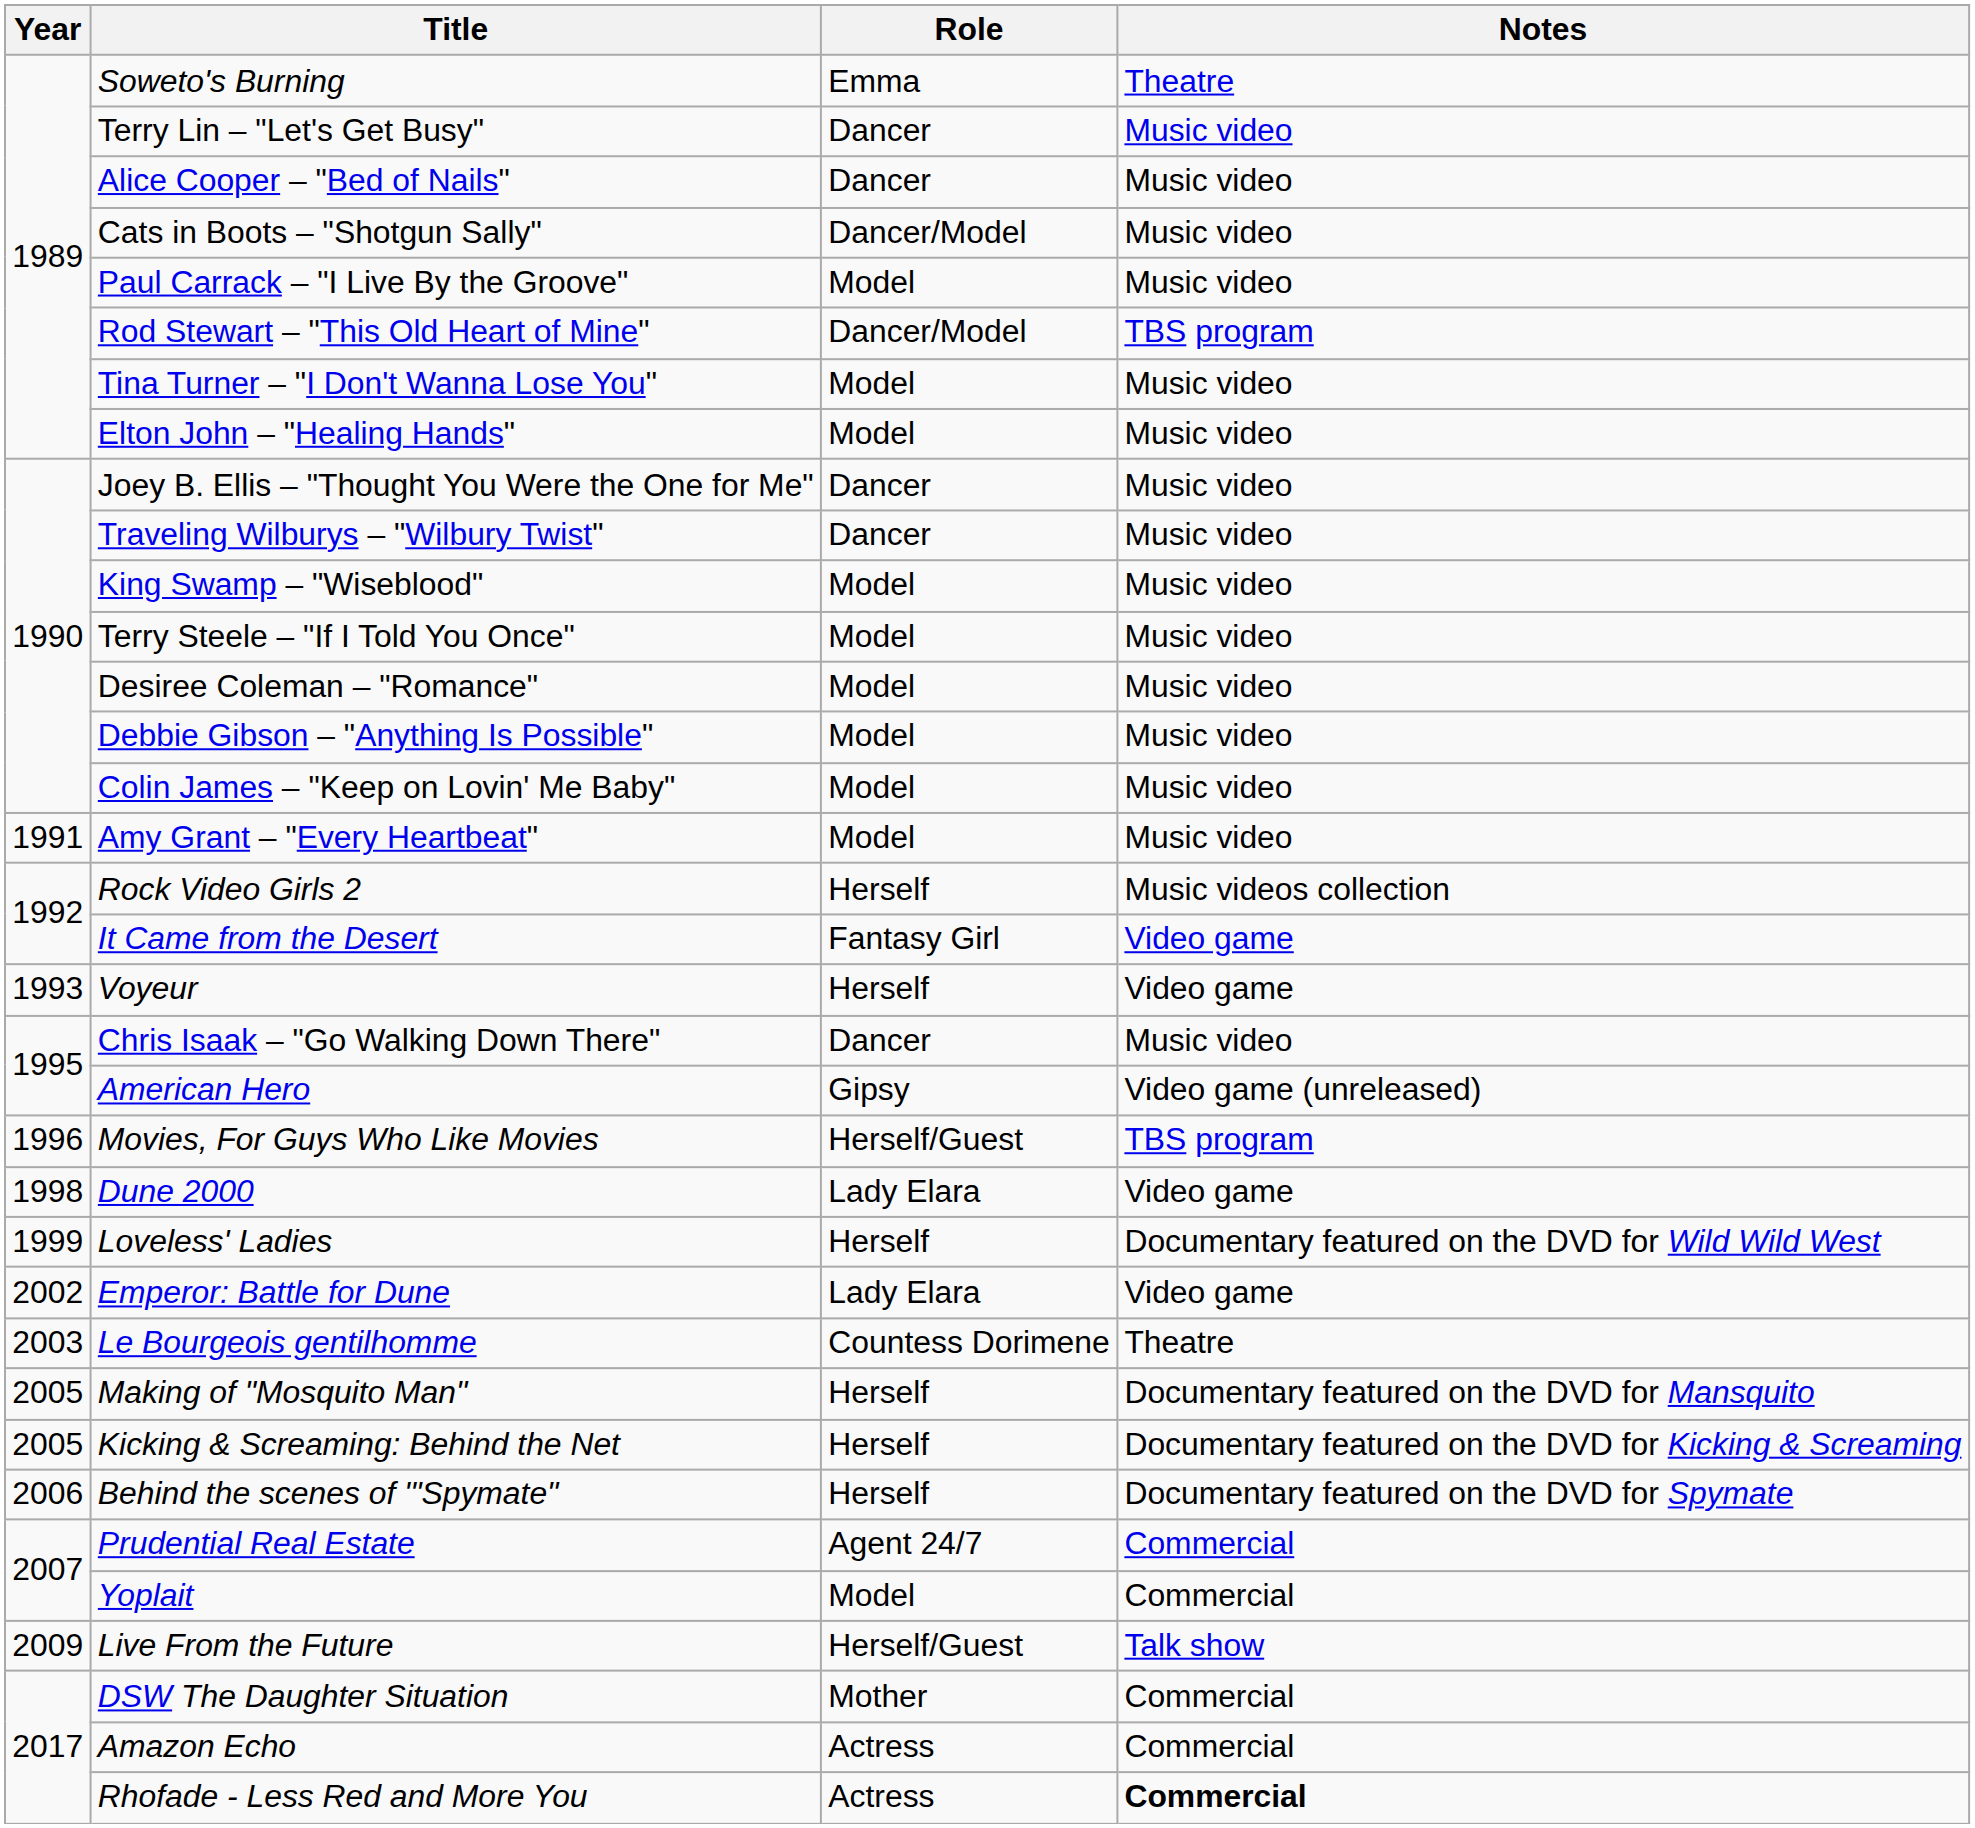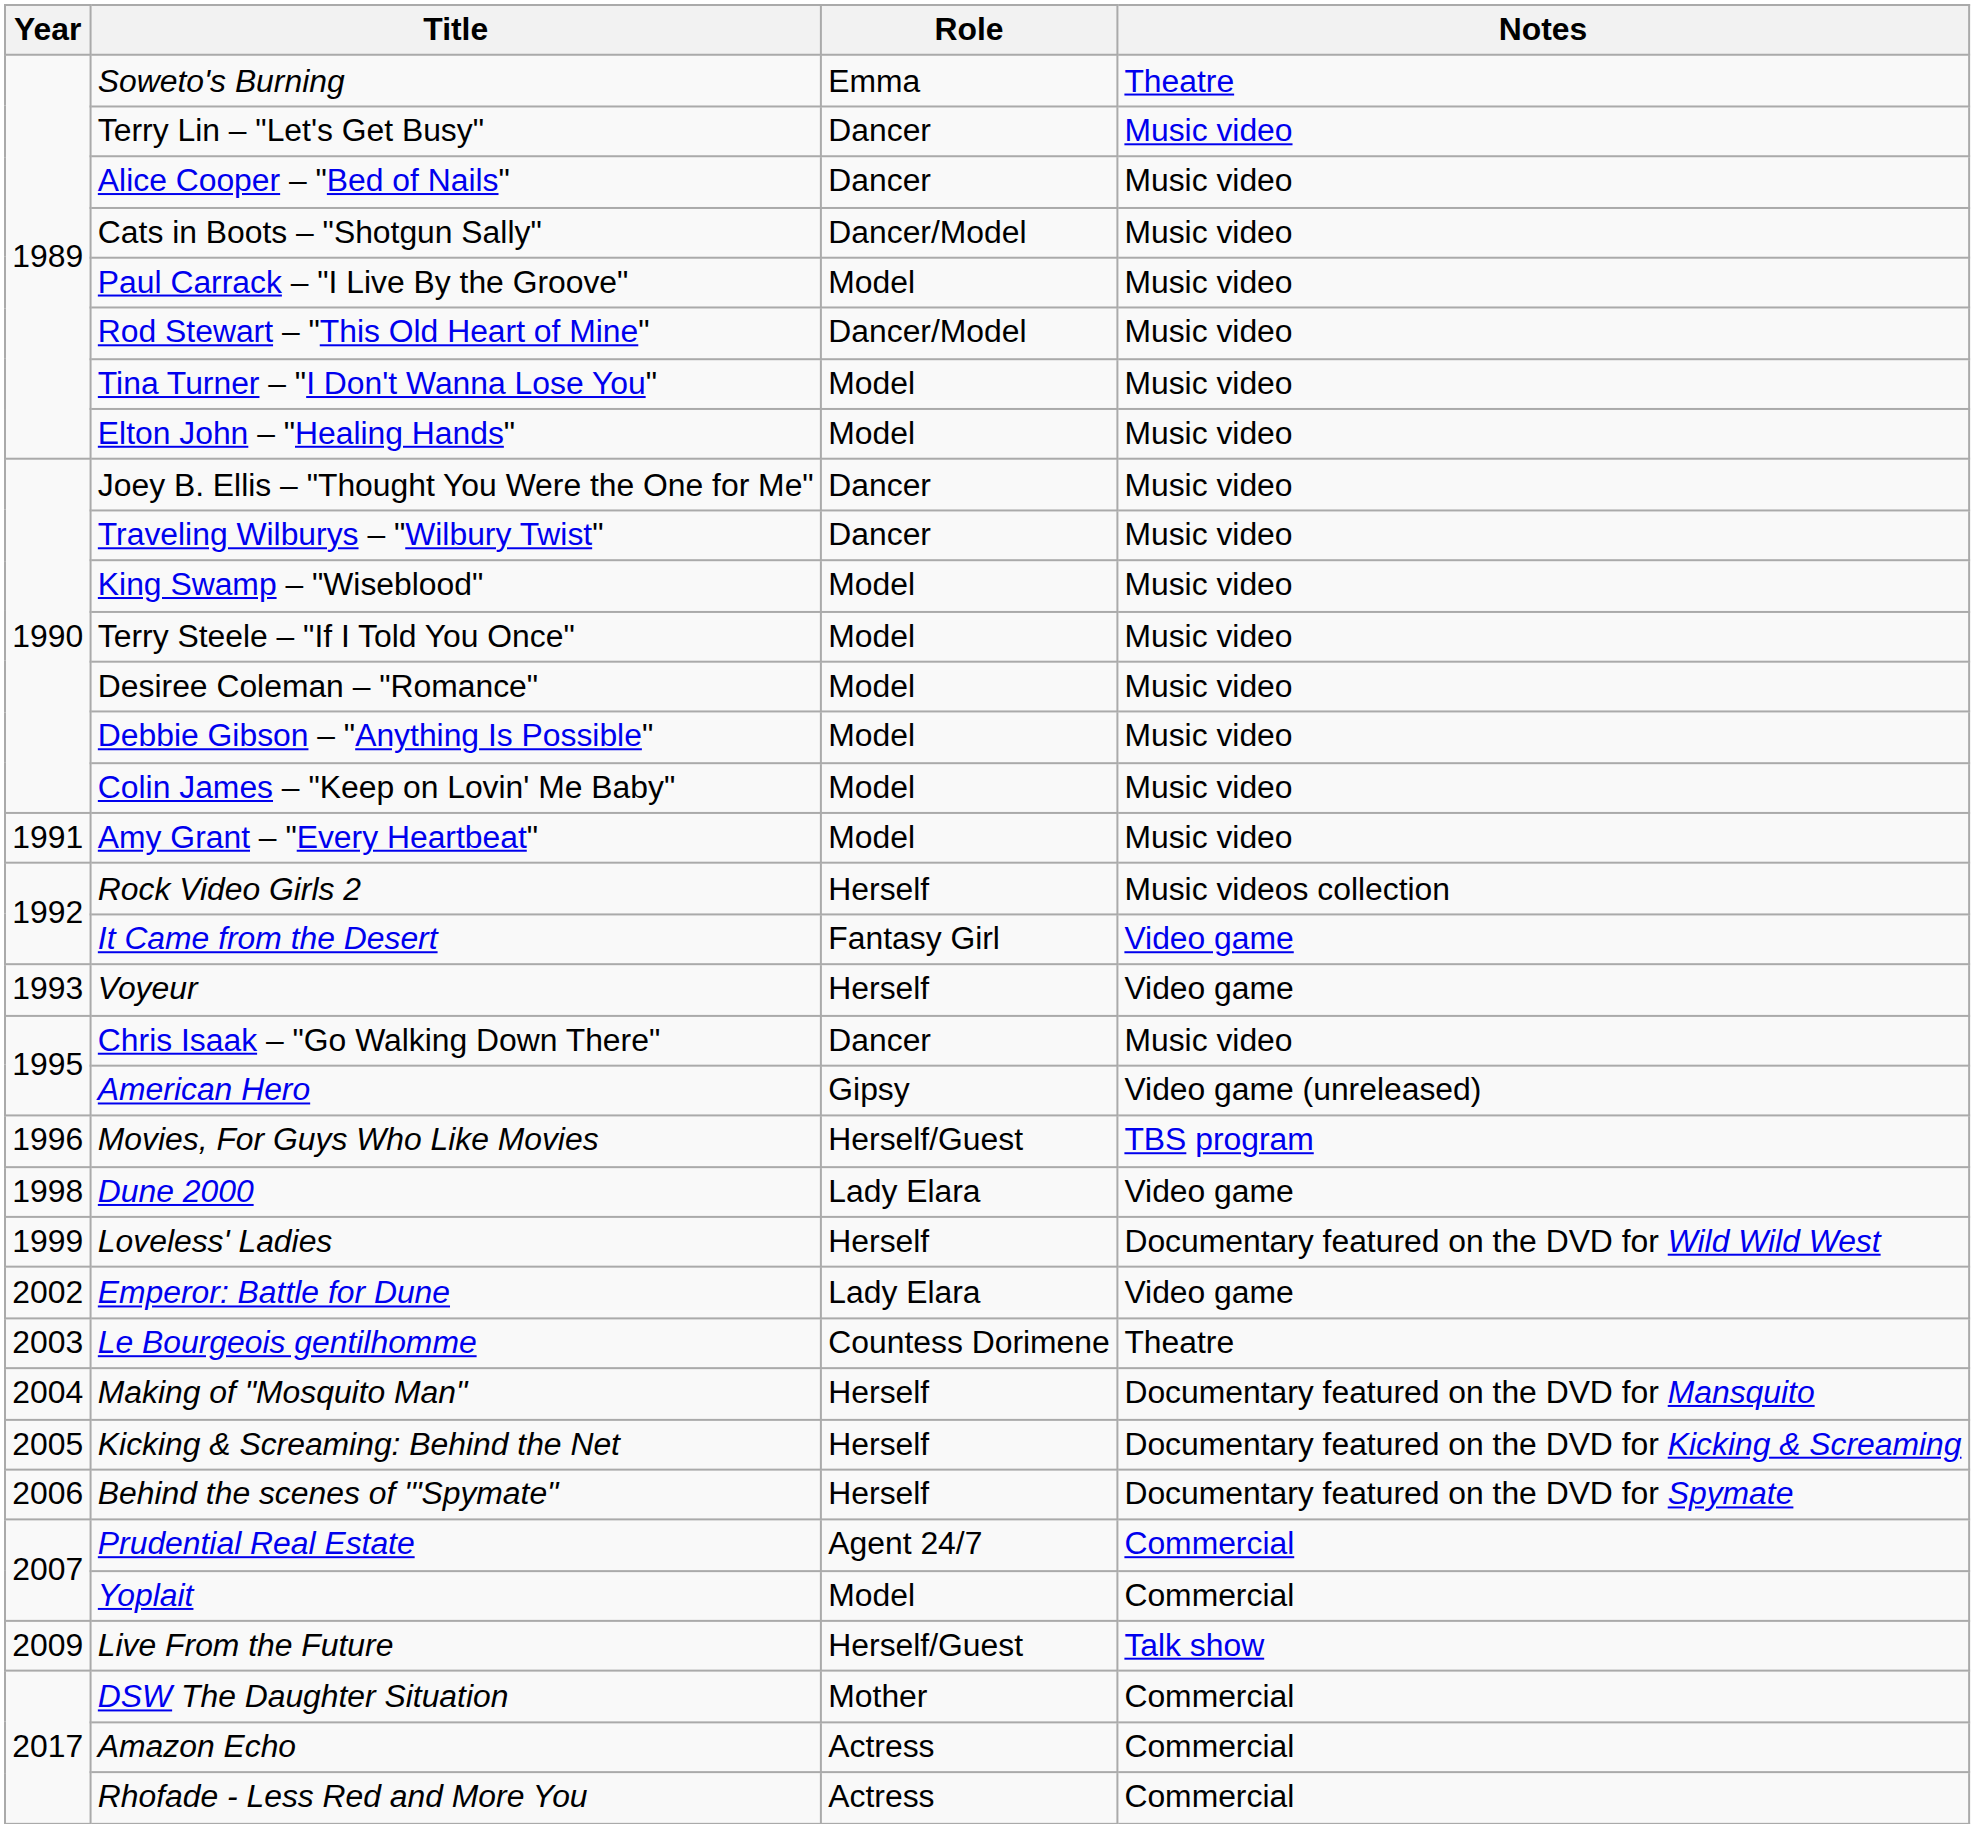 <table class="wikitable">
 <tr>
 <th>Year</th>
 <th>Title</th>
 <th>Role</th>
 <th>Notes</th>
 </tr>
 <tr>
 <td rowspan="8">1989</td>
 <td><em>Soweto's Burning</em></td>
 <td>Emma</td>
 <td><a href='#'>Theatre</a></td>
 </tr>
 <tr>
 <td>Terry Lin – "Let's Get Busy"</td>
 <td>Dancer</td>
 <td><a href='#'>Music video</a></td>
 </tr>
 <tr>
 <td><a href='#'>Alice Cooper</a> – "<a href='#'>Bed of Nails</a>"</td>
 <td>Dancer</td>
 <td>Music video</td>
 </tr>
 <tr>
 <td>Cats in Boots – "Shotgun Sally"</td>
 <td>Dancer/Model</td>
 <td>Music video</td>
 </tr>
 <tr>
 <td><a href='#'>Paul Carrack</a> – "I Live By the Groove"</td>
 <td>Model</td>
 <td>Music video</td>
 </tr>
 <tr>
 <td><a href='#'>Rod Stewart</a> – "<a href='#'>This Old Heart of Mine</a>"</td>
 <td>Dancer/Model</td>
-<td><a href='#'>TBS</a> <a href='#'>program</a></td>
+<td>Music video</td>
 </tr>
 <tr>
 <td><a href='#'>Tina Turner</a> – "<a href='#'>I Don't Wanna Lose You</a>"</td>
 <td>Model</td>
 <td>Music video</td>
 </tr>
 <tr>
 <td><a href='#'>Elton John</a> – "<a href='#'>Healing Hands</a>"</td>
 <td>Model</td>
 <td>Music video</td>
 </tr>
 <tr>
 <td rowspan="7">1990</td>
 <td>Joey B. Ellis – "Thought You Were the One for Me"</td>
 <td>Dancer</td>
 <td>Music video</td>
 </tr>
 <tr>
 <td><a href='#'>Traveling Wilburys</a> – "<a href='#'>Wilbury Twist</a>"</td>
 <td>Dancer</td>
 <td>Music video</td>
 </tr>
 <tr>
 <td><a href='#'>King Swamp</a> – "Wiseblood"</td>
 <td>Model</td>
 <td>Music video</td>
 </tr>
 <tr>
 <td>Terry Steele – "If I Told You Once"</td>
 <td>Model</td>
 <td>Music video</td>
 </tr>
 <tr>
 <td>Desiree Coleman – "Romance"</td>
 <td>Model</td>
 <td>Music video</td>
 </tr>
 <tr>
 <td><a href='#'>Debbie Gibson</a> – "<a href='#'>Anything Is Possible</a>"</td>
 <td>Model</td>
 <td>Music video</td>
 </tr>
 <tr>
 <td><a href='#'>Colin James</a> – "Keep on Lovin' Me Baby"</td>
 <td>Model</td>
 <td>Music video</td>
 </tr>
 <tr>
 <td>1991</td>
 <td><a href='#'>Amy Grant</a> – "<a href='#'>Every Heartbeat</a>"</td>
 <td>Model</td>
 <td>Music video</td>
 </tr>
 <tr>
 <td rowspan="2">1992</td>
 <td><em>Rock Video Girls 2</em></td>
 <td>Herself</td>
 <td>Music videos collection</td>
 </tr>
 <tr>
 <td><em><a href='#'>It Came from the Desert</a></em></td>
 <td>Fantasy Girl</td>
 <td><a href='#'>Video game</a></td>
 </tr>
 <tr>
 <td>1993</td>
 <td><em>Voyeur</em></td>
 <td>Herself</td>
 <td>Video game</td>
 </tr>
 <tr>
 <td rowspan="2">1995</td>
 <td><a href='#'>Chris Isaak</a> – "Go Walking Down There"</td>
 <td>Dancer</td>
 <td>Music video</td>
 </tr>
 <tr>
 <td><em><a href='#'>American Hero</a></em></td>
 <td>Gipsy</td>
 <td>Video game (unreleased)</td>
 </tr>
 <tr>
 <td>1996</td>
 <td><em>Movies, For Guys Who Like Movies</em></td>
 <td>Herself/Guest</td>
 <td><a href='#'>TBS</a> <a href='#'>program</a></td>
 </tr>
 <tr>
 <td>1998</td>
 <td><em><a href='#'>Dune 2000</a></em></td>
 <td>Lady Elara</td>
 <td>Video game</td>
 </tr>
 <tr>
 <td>1999</td>
 <td><em>Loveless' Ladies</em></td>
 <td>Herself</td>
 <td>Documentary featured on the DVD for <em><a href='#'>Wild Wild West</a></em></td>
 </tr>
 <tr>
 <td>2002</td>
 <td><em><a href='#'>Emperor: Battle for Dune</a></em></td>
 <td>Lady Elara</td>
 <td>Video game</td>
 </tr>
 <tr>
 <td>2003</td>
 <td><em><a href='#'>Le Bourgeois gentilhomme</a></em></td>
 <td>Countess Dorimene</td>
 <td>Theatre</td>
 </tr>
 <tr>
-<td>2005</td>
+<td>2004</td>
 <td><em>Making of "Mosquito Man"</em></td>
 <td>Herself</td>
 <td>Documentary featured on the DVD for <em><a href='#'>Mansquito</a></em></td>
 </tr>
 <tr>
 <td>2005</td>
 <td><em>Kicking & Screaming: Behind the Net</em></td>
 <td>Herself</td>
 <td>Documentary featured on the DVD for <em><a href='#'>Kicking & Screaming</a></em></td>
 </tr>
 <tr>
 <td>2006</td>
 <td><em>Behind the scenes of '"Spymate"</em></td>
 <td>Herself</td>
 <td>Documentary featured on the DVD for <em><a href='#'>Spymate</a></em></td>
 </tr>
 <tr>
 <td rowspan="2">2007</td>
 <td><em><a href='#'>Prudential Real Estate</a></em></td>
 <td>Agent 24/7</td>
 <td><a href='#'>Commercial</a></td>
 </tr>
 <tr>
 <td><em><a href='#'>Yoplait</a></em></td>
 <td>Model</td>
 <td>Commercial</td>
 </tr>
 <tr>
 <td>2009</td>
 <td><em>Live From the Future</em></td>
 <td>Herself/Guest</td>
 <td><a href='#'>Talk show</a></td>
 </tr>
 <tr>
 <td rowspan="3">2017</td>
 <td><em><a href='#'>DSW</a> The Daughter Situation</em></td>
 <td>Mother</td>
 <td>Commercial</td>
 </tr>
 <tr>
 <td><em>Amazon Echo</em></td>
 <td>Actress</td>
 <td>Commercial</td>
 </tr>
 <tr>
 <td><em>Rhofade - Less Red and More You</em></td>
 <td>Actress</td>
-<td><strong>Commercial</strong></td>
+<td>Commercial</td>
 </tr>
 </table>
